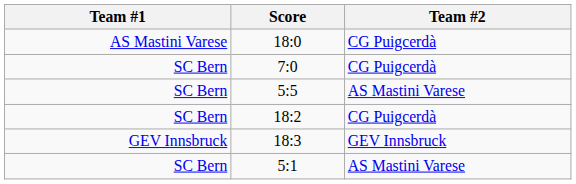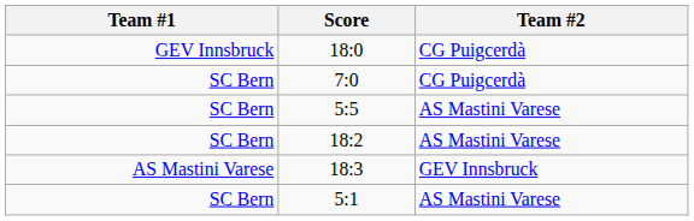 <table class="wikitable" style="text-align: center;">
 <tr>
 <th width=22%>Team #1</th>
 <th width=11%>Score</th>
 <th width=22%>Team #2</th>
 </tr>
 <tr>
-<td style="text-align: right;"><a href='#'>AS Mastini Varese</a> </td>
+<td style="text-align: right;"><a href='#'>GEV Innsbruck</a> </td>
 <td>18:0</td>
 <td style="text-align: left;"> <a href='#'>CG Puigcerdà</a></td>
 </tr>
 <tr>
 <td style="text-align: right;"><a href='#'>SC Bern</a> </td>
 <td>7:0</td>
 <td style="text-align: left;"> <a href='#'>CG Puigcerdà</a></td>
 </tr>
 <tr>
 <td style="text-align: right;"><a href='#'>SC Bern</a> </td>
 <td>5:5</td>
 <td style="text-align: left;"> <a href='#'>AS Mastini Varese</a></td>
 </tr>
 <tr>
 <td style="text-align: right;"><a href='#'>SC Bern</a> </td>
 <td>18:2</td>
-<td style="text-align: left;"> <a href='#'>CG Puigcerdà</a></td>
+<td style="text-align: left;"> <a href='#'>AS Mastini Varese</a></td>
 </tr>
 <tr>
-<td style="text-align: right;"><a href='#'>GEV Innsbruck</a> </td>
+<td style="text-align: right;"><a href='#'>AS Mastini Varese</a> </td>
 <td>18:3</td>
 <td style="text-align: left;"> <a href='#'>GEV Innsbruck</a></td>
 </tr>
 <tr>
 <td style="text-align: right;"><a href='#'>SC Bern</a> </td>
 <td>5:1</td>
 <td style="text-align: left;"> <a href='#'>AS Mastini Varese</a></td>
 </tr>
 </table>
